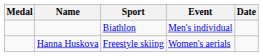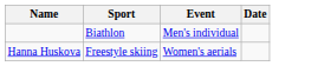 <table class="wikitable sortable" style="font-size:95%" float:left>
 <tr>
-<th>Medal</th>
 <th>Name</th>
 <th>Sport</th>
 <th>Event</th>
 <th>Date</th>
 </tr>
 <tr>
 <td></td>
-<td></td>
 <td><a href='#'>Biathlon</a></td>
 <td><a href='#'>Men's individual</a></td>
 <td></td>
 </tr>
 <tr>
-<td></td>
 <td><a href='#'>Hanna Huskova</a></td>
 <td><a href='#'>Freestyle skiing</a></td>
 <td><a href='#'>Women's aerials</a></td>
 <td></td>
 </tr>
 </table>
